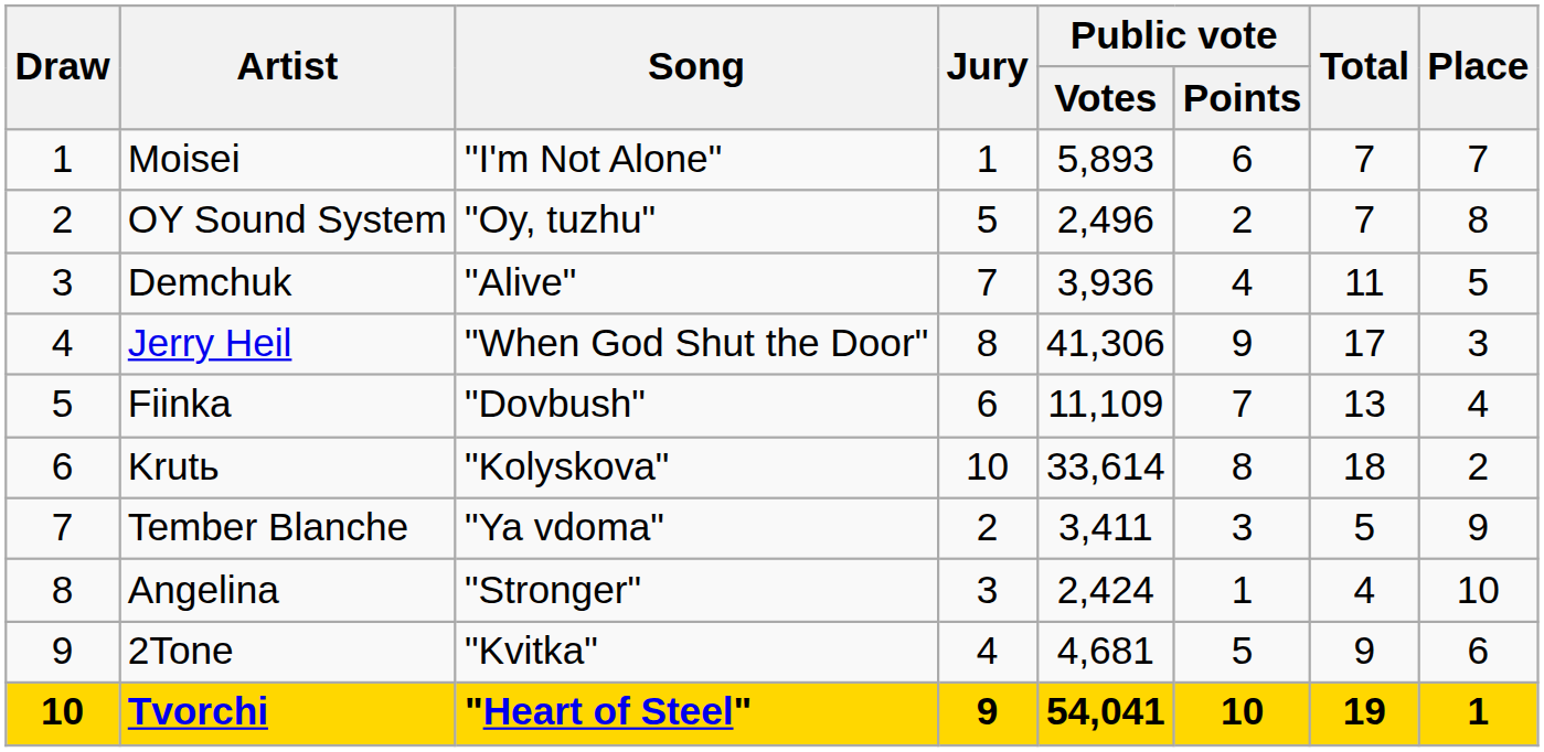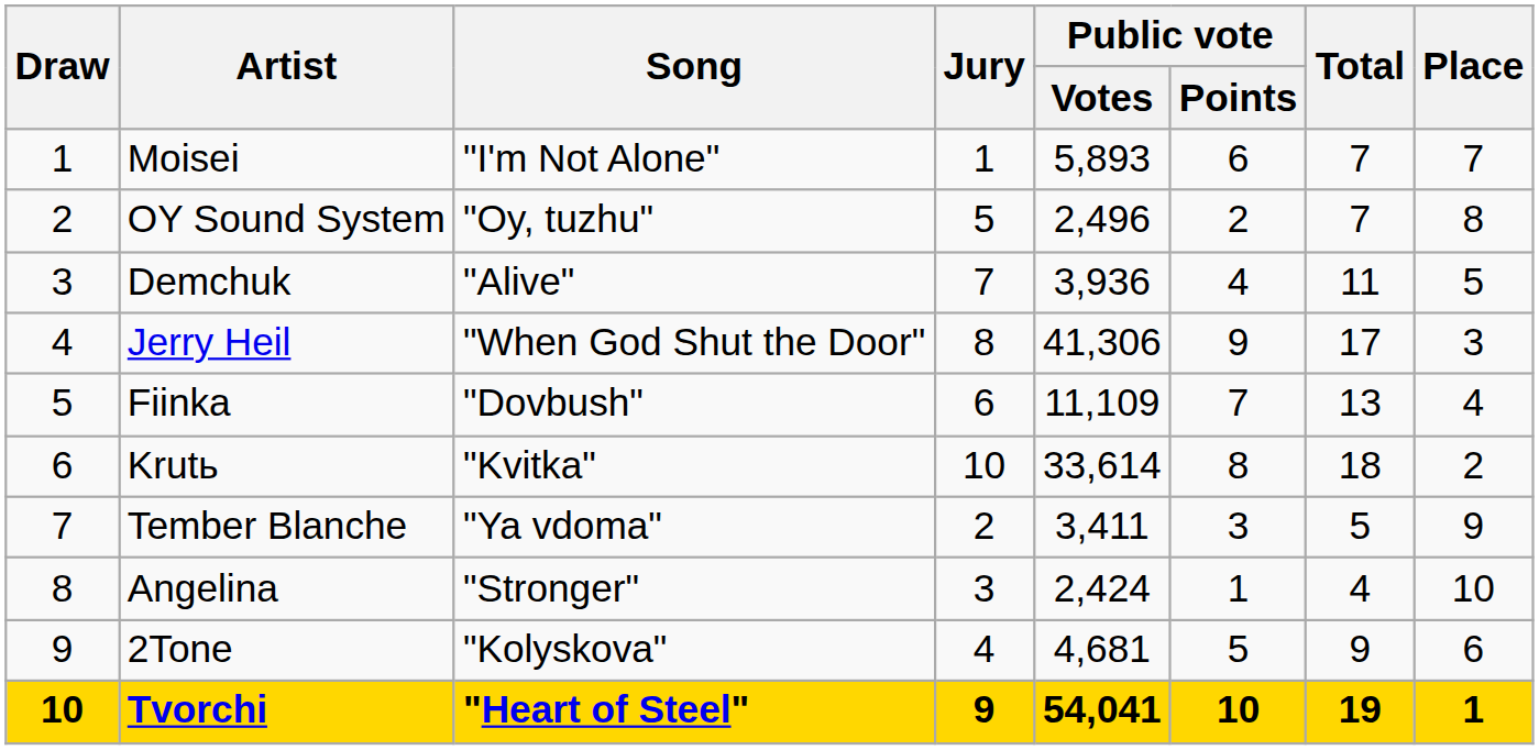 <table class="sortable wikitable" style="margin: 1em auto 1em auto; text-align:center;">
 <tr>
 <th rowspan="2">Draw</th>
 <th rowspan="2">Artist</th>
 <th rowspan="2">Song</th>
 <th rowspan="2">Jury</th>
 <th colspan="2">Public vote</th>
 <th rowspan="2">Total</th>
 <th rowspan="2">Place</th>
 </tr>
 <tr>
 <th>Votes</th>
 <th>Points</th>
 </tr>
 <tr>
 <td>1</td>
 <td align="left">Moisei</td>
 <td align="left">"I'm Not Alone"</td>
 <td>1</td>
 <td>5,893</td>
 <td>6</td>
 <td data-sort-value="7.1">7</td>
 <td>7</td>
 </tr>
 <tr>
 <td>2</td>
 <td align="left">OY Sound System</td>
 <td align="left">"Oy, tuzhu"</td>
 <td>5</td>
 <td>2,496</td>
 <td>2</td>
 <td>7</td>
 <td>8</td>
 </tr>
 <tr>
 <td>3</td>
 <td align="left">Demchuk</td>
 <td align="left">"Alive"</td>
 <td>7</td>
 <td>3,936</td>
 <td>4</td>
 <td>11</td>
 <td>5</td>
 </tr>
 <tr>
 <td>4</td>
 <td align="left"><a href='#'>Jerry Heil</a></td>
 <td align="left">"When God Shut the Door"</td>
 <td>8</td>
 <td>41,306</td>
 <td>9</td>
 <td>17</td>
 <td>3</td>
 </tr>
 <tr>
 <td>5</td>
 <td align="left">Fiinka</td>
 <td align="left">"Dovbush"</td>
 <td>6</td>
 <td>11,109</td>
 <td>7</td>
 <td>13</td>
 <td>4</td>
 </tr>
 <tr>
 <td>6</td>
 <td align="left">Krutь</td>
-<td align="left">"Kolyskova"</td>
+<td align="left">"Kvitka"</td>
 <td>10</td>
 <td>33,614</td>
 <td>8</td>
 <td>18</td>
 <td>2</td>
 </tr>
 <tr>
 <td>7</td>
 <td align="left">Tember Blanche</td>
 <td align="left">"Ya vdoma"</td>
 <td>2</td>
 <td>3,411</td>
 <td>3</td>
 <td>5</td>
 <td>9</td>
 </tr>
 <tr>
 <td>8</td>
 <td align="left">Angelina</td>
 <td align="left">"Stronger"</td>
 <td>3</td>
 <td>2,424</td>
 <td>1</td>
 <td>4</td>
 <td>10</td>
 </tr>
 <tr>
 <td>9</td>
 <td align="left">2Tone</td>
-<td align="left">"Kvitka"</td>
+<td align="left">"Kolyskova"</td>
 <td>4</td>
 <td>4,681</td>
 <td>5</td>
 <td>9</td>
 <td>6</td>
 </tr>
 <tr style="font-weight:bold;background-color:gold;">
 <td>10</td>
 <td align="left"><a href='#'>Tvorchi</a></td>
 <td align="left">"<a href='#'>Heart of Steel</a>"</td>
 <td>9</td>
 <td>54,041</td>
 <td>10</td>
 <td>19</td>
 <td>1</td>
 </tr>
 </table>
